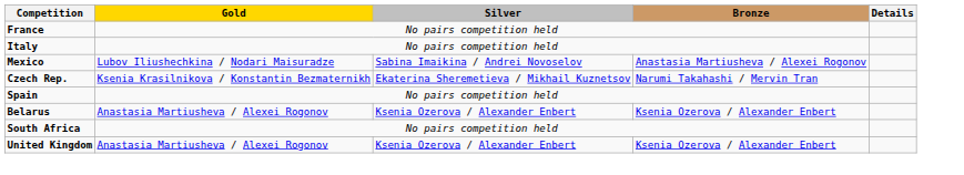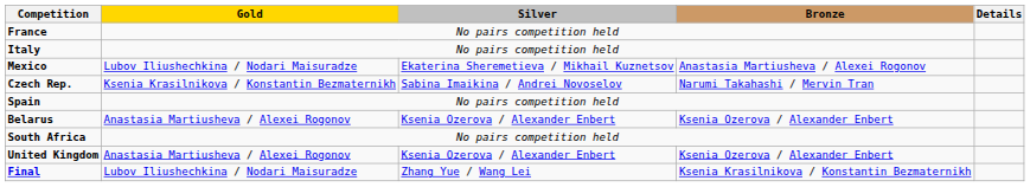 <table class="wikitable">
 <tr>
 <th>Competition</th>
 <td align=center bgcolor=gold><strong>Gold</strong></td>
 <td align=center bgcolor=silver><strong>Silver</strong></td>
 <td align=center bgcolor=cc9966><strong>Bronze</strong></td>
 <th>Details</th>
 </tr>
 <tr>
 <td><strong>France</strong></td>
 <td colspan=3 align=center><em>No pairs competition held</em></td>
 <td></td>
 </tr>
 <tr>
 <td><strong>Italy</strong></td>
 <td colspan=3 align=center><em>No pairs competition held</em></td>
 <td></td>
 </tr>
 <tr>
 <td><strong>Mexico</strong></td>
 <td> <a href='#'>Lubov Iliushechkina</a> / <a href='#'>Nodari Maisuradze</a></td>
-<td> <a href='#'>Sabina Imaikina</a> / <a href='#'>Andrei Novoselov</a></td>
+<td> <a href='#'>Ekaterina Sheremetieva</a> / <a href='#'>Mikhail Kuznetsov</a></td>
 <td> <a href='#'>Anastasia Martiusheva</a> / <a href='#'>Alexei Rogonov</a></td>
 <td></td>
 </tr>
 <tr>
 <td><strong>Czech Rep.</strong></td>
 <td> <a href='#'>Ksenia Krasilnikova</a> / <a href='#'>Konstantin Bezmaternikh</a></td>
-<td> <a href='#'>Ekaterina Sheremetieva</a> / <a href='#'>Mikhail Kuznetsov</a></td>
+<td> <a href='#'>Sabina Imaikina</a> / <a href='#'>Andrei Novoselov</a></td>
 <td> <a href='#'>Narumi Takahashi</a> / <a href='#'>Mervin Tran</a></td>
 <td></td>
 </tr>
 <tr>
 <td><strong>Spain</strong></td>
 <td colspan=3 align=center><em>No pairs competition held</em></td>
 <td></td>
 </tr>
 <tr>
 <td><strong>Belarus</strong></td>
 <td> <a href='#'>Anastasia Martiusheva</a> / <a href='#'>Alexei Rogonov</a></td>
 <td> <a href='#'>Ksenia Ozerova</a> / <a href='#'>Alexander Enbert</a></td>
 <td> <a href='#'>Ksenia Ozerova</a> / <a href='#'>Alexander Enbert</a></td>
 <td></td>
 </tr>
 <tr>
 <td><strong>South Africa</strong></td>
 <td colspan=3 align=center><em>No pairs competition held</em></td>
 <td></td>
 </tr>
 <tr>
 <td><strong>United Kingdom</strong></td>
 <td> <a href='#'>Anastasia Martiusheva</a> / <a href='#'>Alexei Rogonov</a></td>
 <td> <a href='#'>Ksenia Ozerova</a> / <a href='#'>Alexander Enbert</a></td>
 <td> <a href='#'>Ksenia Ozerova</a> / <a href='#'>Alexander Enbert</a></td>
 <td></td>
 </tr>
+<tr>
+<td><strong><a href='#'>Final</a></strong></td>
+<td> <a href='#'>Lubov Iliushechkina</a> / <a href='#'>Nodari Maisuradze</a></td>
+<td> <a href='#'>Zhang Yue</a> / <a href='#'>Wang Lei</a></td>
+<td> <a href='#'>Ksenia Krasilnikova</a> / <a href='#'>Konstantin Bezmaternikh</a></td>
+<td></td>
+</tr>
 </table>
